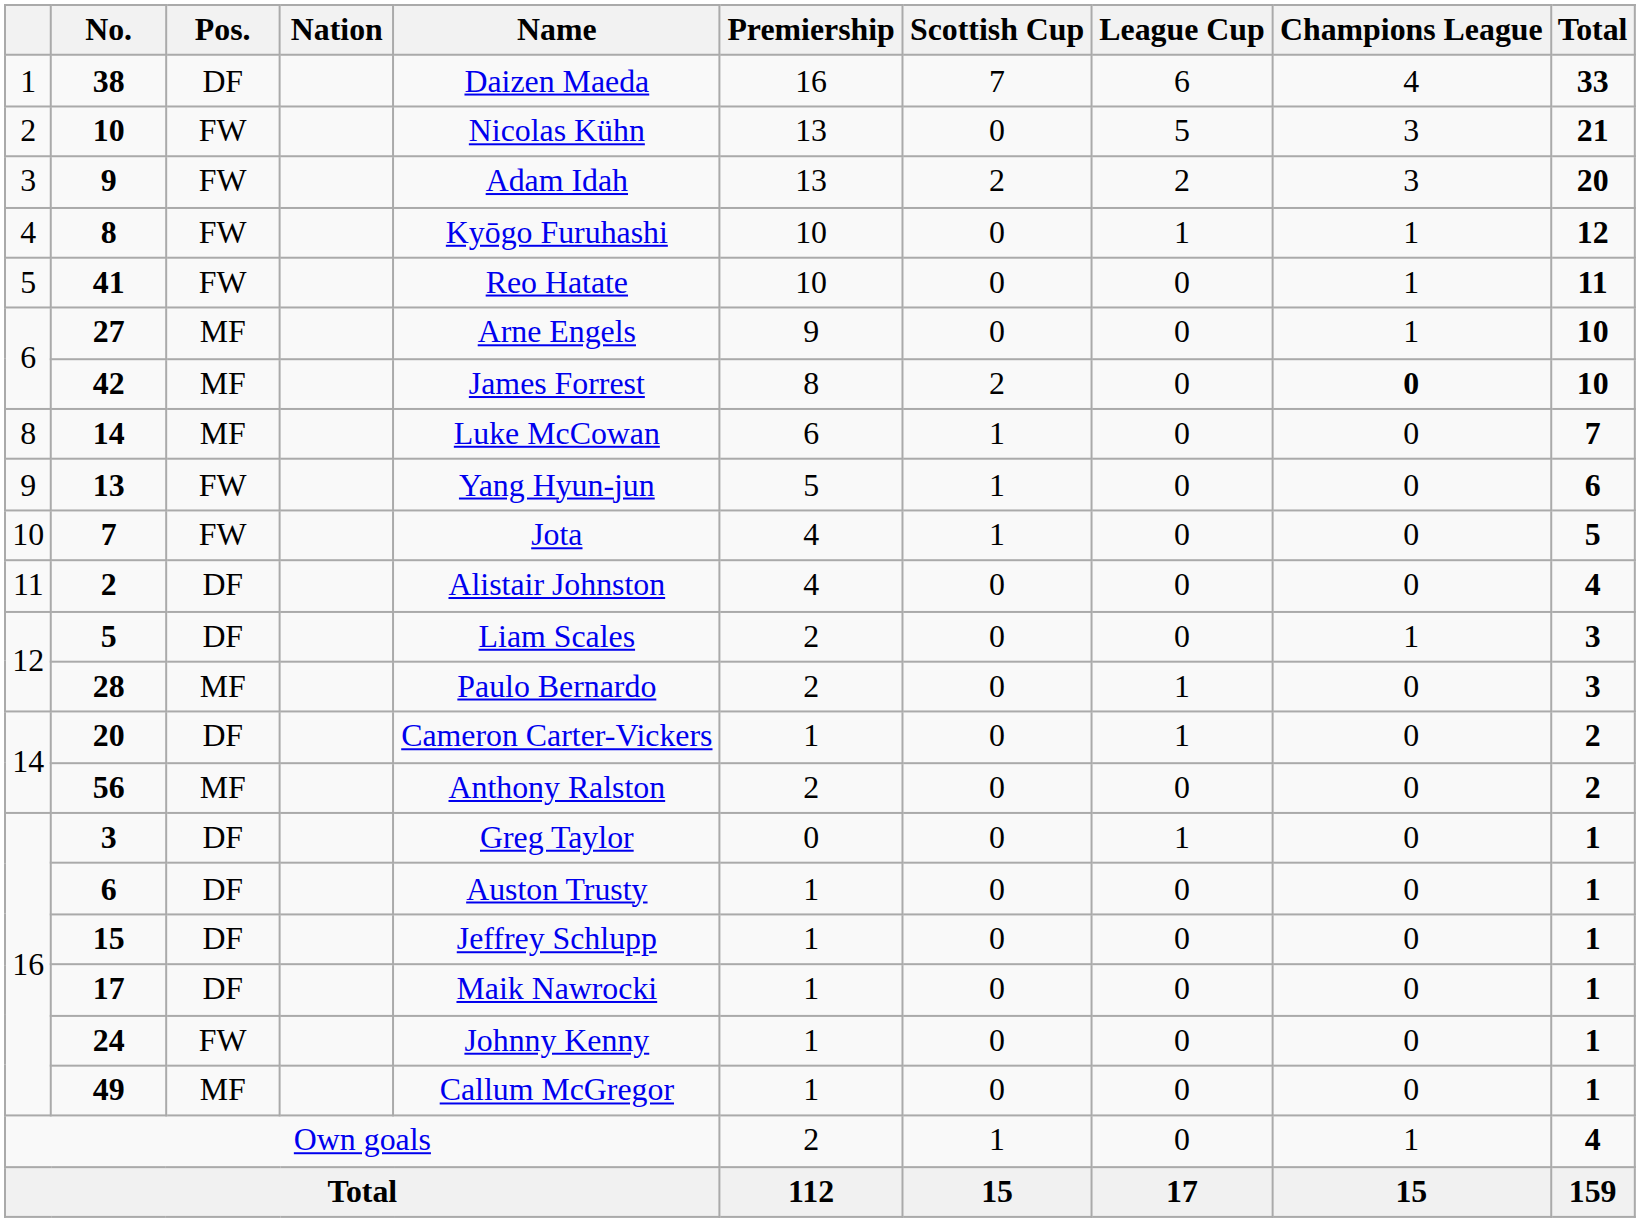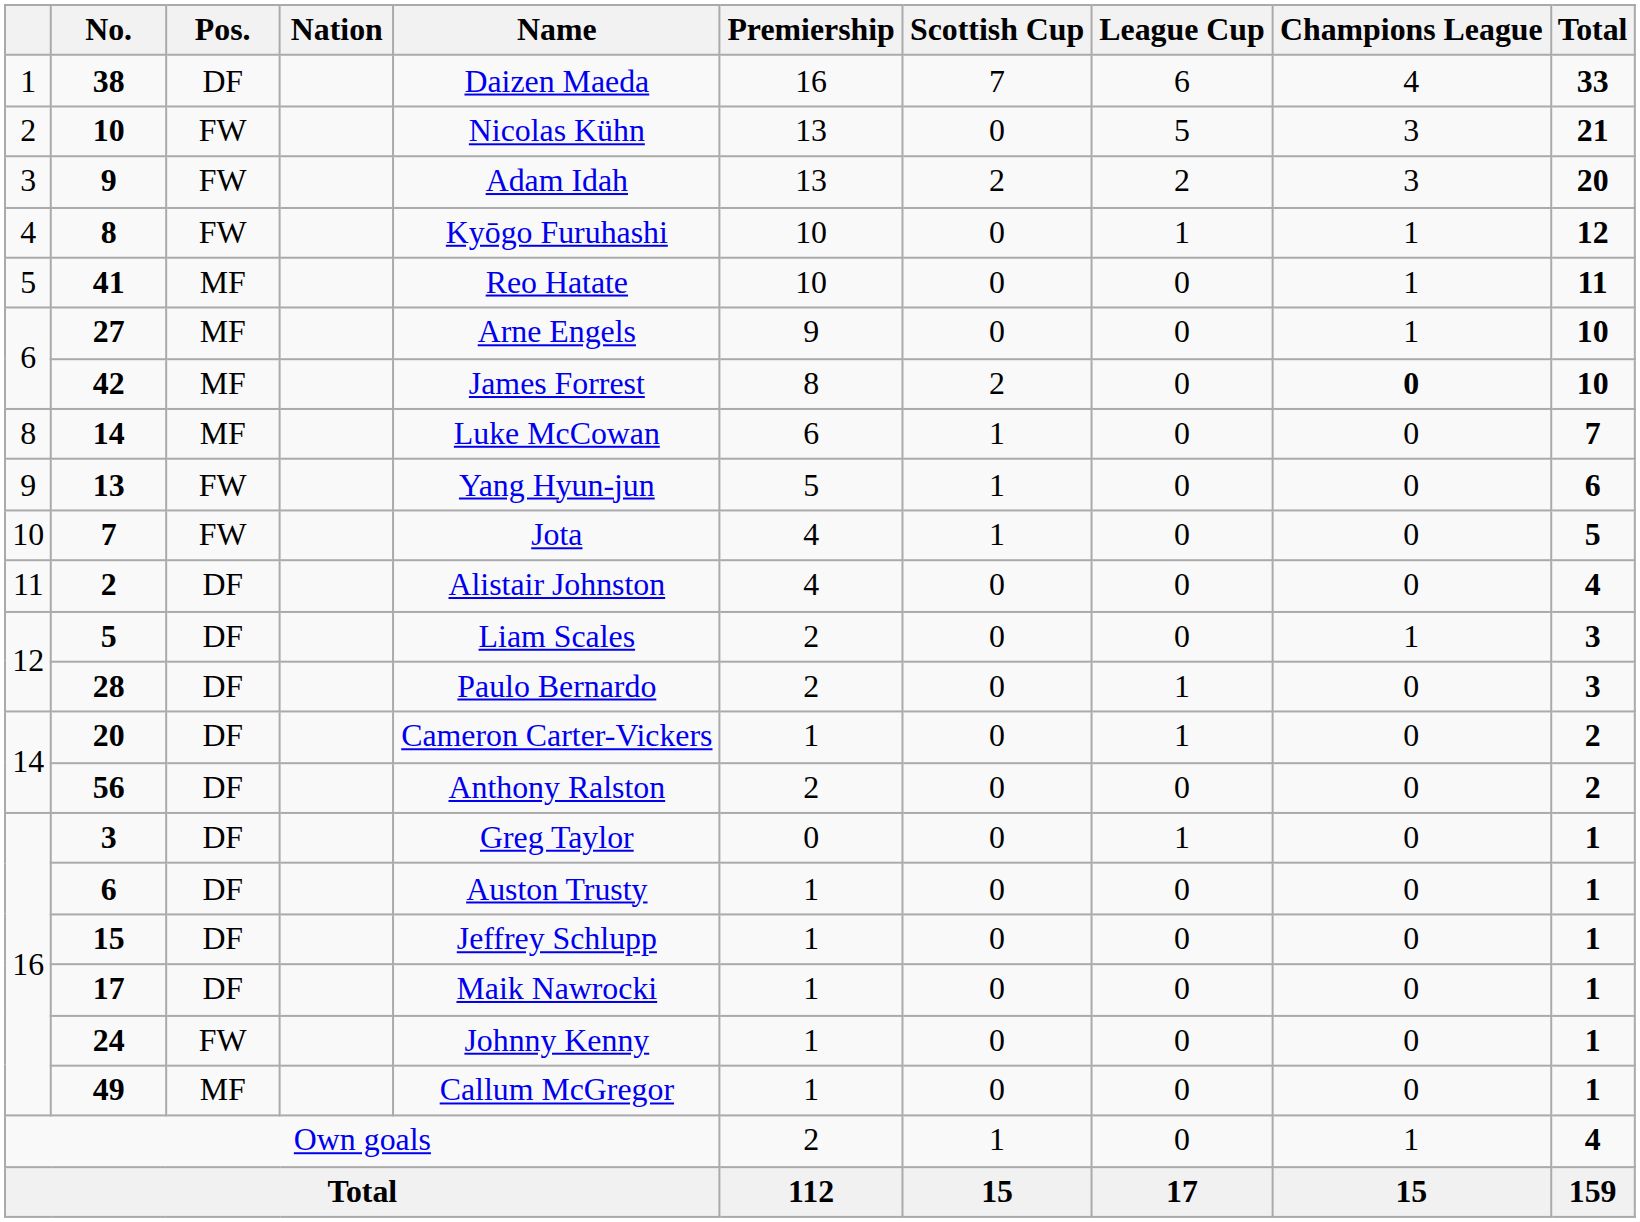 <table class="wikitable sortable" style="text-align:center;">
 <tr>
 <th></th>
 <th width="7%">No.</th>
 <th width="7%">Pos.</th>
 <th width="7%">Nation</th>
 <th width="20%">Name</th>
 <th>Premiership</th>
 <th>Scottish Cup</th>
 <th>League Cup</th>
 <th>Champions League</th>
 <th>Total</th>
 </tr>
 <tr>
 <td align=center rowspan=1>1</td>
 <td><strong>38</strong></td>
 <td>DF</td>
 <td></td>
 <td><a href='#'>Daizen Maeda</a></td>
 <td>16 </td>
 <td>7 </td>
 <td>6 </td>
 <td>4 </td>
 <td><strong>33</strong> </td>
 </tr>
 <tr>
 <td align=center rowspan=1>2</td>
 <td><strong>10</strong></td>
 <td>FW</td>
 <td></td>
 <td><a href='#'>Nicolas Kühn</a></td>
 <td>13 </td>
 <td>0 </td>
 <td>5 </td>
 <td>3 </td>
 <td><strong>21</strong> </td>
 </tr>
 <tr>
 <td align=center rowspan=1>3</td>
 <td><strong>9</strong></td>
 <td>FW</td>
 <td></td>
 <td><a href='#'>Adam Idah</a></td>
 <td>13 </td>
 <td>2 </td>
 <td>2 </td>
 <td>3 </td>
 <td><strong>20</strong> </td>
 </tr>
 <tr>
 <td align=center rowspan=1>4</td>
 <td><strong>8</strong></td>
 <td>FW</td>
 <td></td>
 <td><a href='#'>Kyōgo Furuhashi</a></td>
 <td>10 </td>
 <td>0 </td>
 <td>1 </td>
 <td>1 </td>
 <td><strong>12</strong> </td>
 </tr>
 <tr>
 <td align=center rowspan=1>5</td>
 <td><strong>41</strong></td>
-<td>FW</td>
+<td>MF</td>
 <td></td>
 <td><a href='#'>Reo Hatate</a></td>
 <td>10 </td>
 <td>0 </td>
 <td>0 </td>
 <td>1 </td>
 <td><strong>11</strong> </td>
 </tr>
 <tr>
 <td align=center rowspan=2>6</td>
 <td><strong>27</strong></td>
 <td>MF</td>
 <td></td>
 <td><a href='#'>Arne Engels</a></td>
 <td>9 </td>
 <td>0 </td>
 <td>0 </td>
 <td>1 </td>
 <td><strong>10</strong> </td>
 </tr>
 <tr>
 <td><strong>42</strong></td>
 <td>MF</td>
 <td></td>
 <td><a href='#'>James Forrest</a></td>
 <td>8 </td>
 <td>2 </td>
 <td>0 </td>
 <td><strong>0 </strong></td>
 <td><strong>10</strong> </td>
 </tr>
 <tr>
 <td align=center rowspan=1>8</td>
 <td><strong>14</strong></td>
 <td>MF</td>
 <td></td>
 <td><a href='#'>Luke McCowan</a></td>
 <td>6 </td>
 <td>1 </td>
 <td>0 </td>
 <td>0 </td>
 <td><strong>7</strong> </td>
 </tr>
 <tr>
 <td align=center rowspan=1>9</td>
 <td><strong>13</strong></td>
 <td>FW</td>
 <td></td>
 <td><a href='#'>Yang Hyun-jun</a></td>
 <td>5 </td>
 <td>1 </td>
 <td>0 </td>
 <td>0 </td>
 <td><strong>6</strong> </td>
 </tr>
 <tr>
 <td align=center rowspan=1>10</td>
 <td><strong>7</strong></td>
 <td>FW</td>
 <td></td>
 <td><a href='#'>Jota</a></td>
 <td>4 </td>
 <td>1 </td>
 <td>0 </td>
 <td>0 </td>
 <td><strong>5</strong> </td>
 </tr>
 <tr>
 <td align=center rowspan=1>11</td>
 <td><strong>2</strong></td>
 <td>DF</td>
 <td></td>
 <td><a href='#'>Alistair Johnston</a></td>
 <td>4 </td>
 <td>0 </td>
 <td>0 </td>
 <td>0 </td>
 <td><strong>4</strong> </td>
 </tr>
 <tr>
 <td align=center rowspan=2>12</td>
 <td><strong>5</strong></td>
 <td>DF</td>
 <td></td>
 <td><a href='#'>Liam Scales</a></td>
 <td>2 </td>
 <td>0 </td>
 <td>0 </td>
 <td>1 </td>
 <td><strong>3</strong> </td>
 </tr>
 <tr>
 <td><strong>28</strong></td>
-<td>MF</td>
+<td>DF</td>
 <td></td>
 <td><a href='#'>Paulo Bernardo</a></td>
 <td>2 </td>
 <td>0 </td>
 <td>1 </td>
 <td>0 </td>
 <td><strong>3</strong> </td>
 </tr>
 <tr>
 <td align=center rowspan=2>14</td>
 <td><strong>20</strong></td>
 <td>DF</td>
 <td></td>
 <td><a href='#'>Cameron Carter-Vickers</a></td>
 <td>1 </td>
 <td>0 </td>
 <td>1 </td>
 <td>0 </td>
 <td><strong>2</strong> </td>
 </tr>
 <tr>
 <td><strong>56</strong></td>
-<td>MF</td>
+<td>DF</td>
 <td></td>
 <td><a href='#'>Anthony Ralston</a></td>
 <td>2 </td>
 <td>0 </td>
 <td>0 </td>
 <td>0 </td>
 <td><strong>2</strong> </td>
 </tr>
 <tr>
 <td align=center rowspan=6>16</td>
 <td><strong>3</strong></td>
 <td>DF</td>
 <td></td>
 <td><a href='#'>Greg Taylor</a></td>
 <td>0 </td>
 <td>0 </td>
 <td>1 </td>
 <td>0 </td>
 <td><strong>1</strong> </td>
 </tr>
 <tr>
 <td><strong>6</strong></td>
 <td>DF</td>
 <td></td>
 <td><a href='#'>Auston Trusty</a></td>
 <td>1 </td>
 <td>0 </td>
 <td>0 </td>
 <td>0 </td>
 <td><strong>1</strong> </td>
 </tr>
 <tr>
 <td><strong>15</strong></td>
 <td>DF</td>
 <td></td>
 <td><a href='#'>Jeffrey Schlupp</a></td>
 <td>1 </td>
 <td>0 </td>
 <td>0 </td>
 <td>0 </td>
 <td><strong>1</strong> </td>
 </tr>
 <tr>
 <td><strong>17</strong></td>
 <td>DF</td>
 <td></td>
 <td><a href='#'>Maik Nawrocki</a></td>
 <td>1 </td>
 <td>0 </td>
 <td>0 </td>
 <td>0 </td>
 <td><strong>1</strong> </td>
 </tr>
 <tr>
 <td><strong>24</strong></td>
 <td>FW</td>
 <td></td>
 <td><a href='#'>Johnny Kenny</a></td>
 <td>1 </td>
 <td>0 </td>
 <td>0 </td>
 <td>0 </td>
 <td><strong>1</strong> </td>
 </tr>
 <tr>
 <td><strong>49</strong></td>
 <td>MF</td>
 <td></td>
 <td><a href='#'>Callum McGregor</a></td>
 <td>1 </td>
 <td>0 </td>
 <td>0 </td>
 <td>0 </td>
 <td><strong>1</strong> </td>
 </tr>
 <tr>
 <td colspan=5><a href='#'>Own goals</a></td>
 <td>2 </td>
 <td>1 </td>
 <td>0 </td>
 <td>1 </td>
 <td><strong>4</strong> </td>
 </tr>
 <tr class="sortbottom" bgcolor="#f1f1f1">
 <td colspan=5 align=center><strong>Total</strong></td>
 <td align=center><strong>112</strong></td>
 <td align=center><strong>15</strong></td>
 <td align=center><strong>17</strong></td>
 <td align=center><strong>15</strong></td>
 <td align=center><strong>159</strong></td>
 </tr>
 </table>
